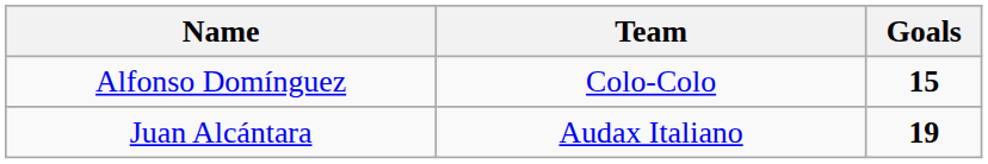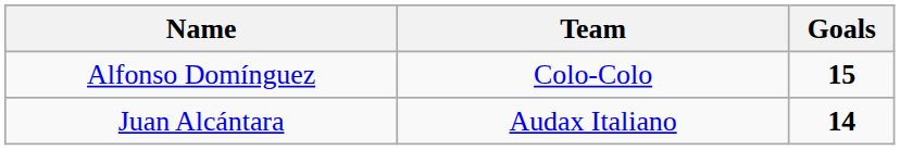 <table class="wikitable" style="font-size:95%; text-align:center;">
 <tr>
 <th width="205">Name</th>
 <th width="205">Team</th>
 <th width="50">Goals</th>
 </tr>
 <tr>
 <td> <a href='#'>Alfonso Domínguez</a></td>
 <td><a href='#'>Colo-Colo</a></td>
 <td><strong>15</strong></td>
 </tr>
 <tr>
 <td> <a href='#'>Juan Alcántara</a></td>
 <td><a href='#'>Audax Italiano</a></td>
-<td><strong>19</strong></td>
+<td><strong>14</strong></td>
 </tr>
 </table>
